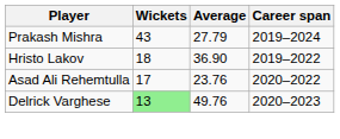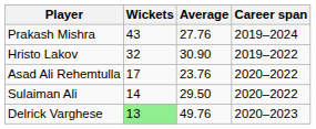 <table class="wikitable">
 <tr>
 <th>Player</th>
 <th>Wickets</th>
 <th>Average</th>
 <th>Career span</th>
 </tr>
 <tr>
 <td>Prakash Mishra</td>
 <td>43</td>
-<td>27.79</td>
+<td>27.76</td>
 <td>2019–2024</td>
 </tr>
 <tr>
 <td>Hristo Lakov</td>
-<td>18</td>
-<td>36.90</td>
+<td>32</td>
+<td>30.90</td>
 <td>2019–2022</td>
 </tr>
 <tr>
 <td>Asad Ali Rehemtulla</td>
 <td>17</td>
 <td>23.76</td>
 <td>2020–2022</td>
 </tr>
 <tr>
+<td>Sulaiman Ali</td>
+<td>14</td>
+<td>29.50</td>
+<td>2020–2022</td>
+</tr>
+<tr>
 <td>Delrick Varghese</td>
 <td style="background: lightgreen;">13</td>
 <td>49.76</td>
 <td>2020–2023</td>
 </tr>
 </table>
